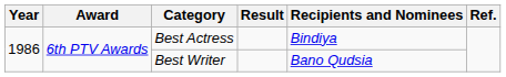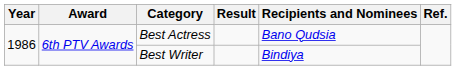 <table class="wikitable">
 <tr>
 <th>Year</th>
 <th>Award</th>
 <th>Category</th>
 <th>Result</th>
 <th>Recipients and Nominees</th>
 <th>Ref.</th>
 </tr>
 <tr>
 <td rowspan="2">1986</td>
 <td rowspan="2"><em><a href='#'>6th PTV Awards</a></em></td>
 <td><em>Best Actress</em></td>
 <td></td>
-<td><em><a href='#'>Bindiya</a></em></td>
+<td><em><a href='#'>Bano Qudsia</a></em></td>
 <td rowspan="2"></td>
 </tr>
 <tr>
 <td><em>Best Writer</em></td>
 <td></td>
-<td><em><a href='#'>Bano Qudsia</a></em></td>
+<td><em><a href='#'>Bindiya</a></em></td>
 </tr>
 </table>
